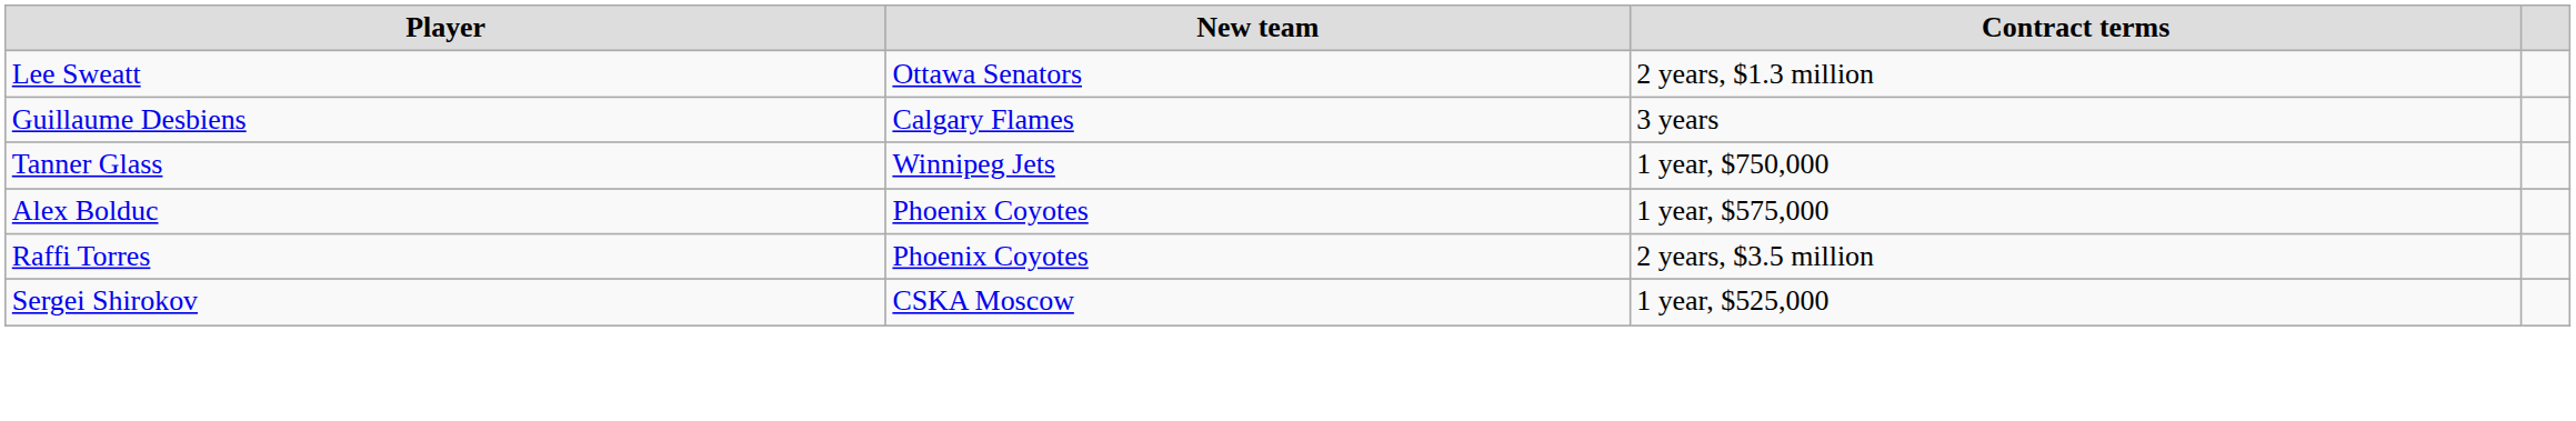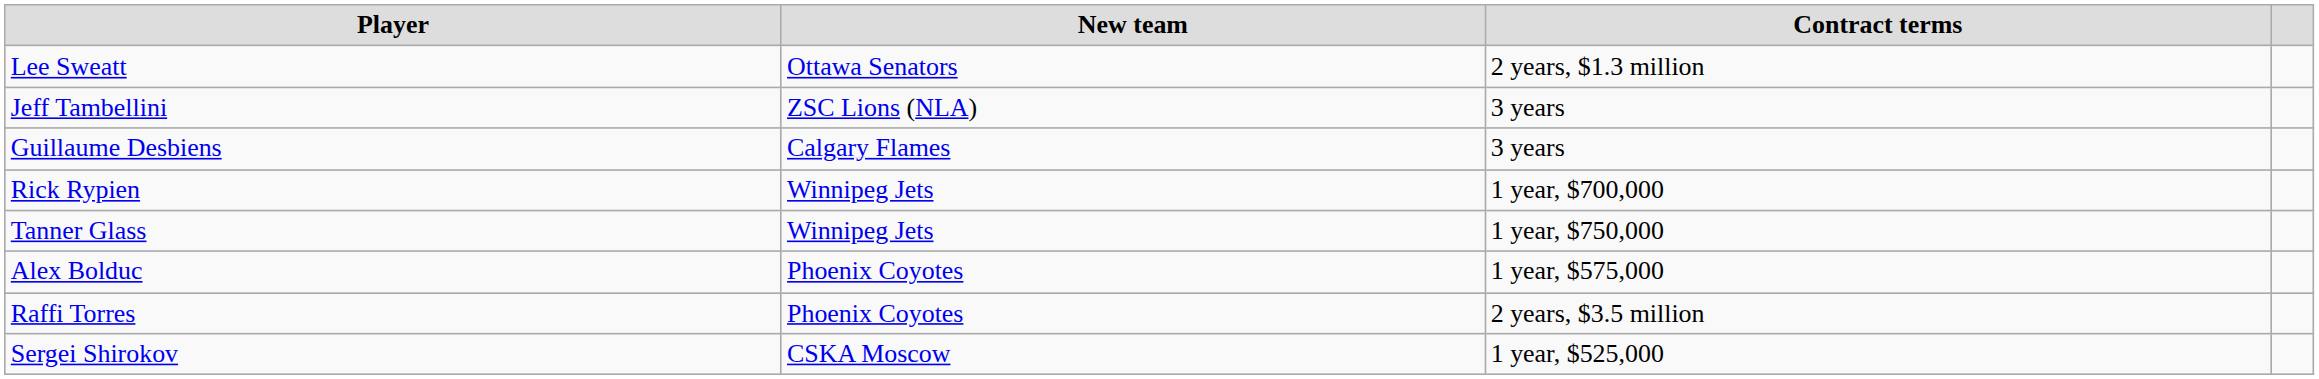 <table class="wikitable" style="width:90%;">
 <tr style="text-align:center; background:#ddd;">
 <td><strong>Player</strong></td>
 <td><strong>New team</strong></td>
 <td><strong>Contract terms</strong></td>
 <td></td>
 </tr>
 <tr>
 <td><a href='#'>Lee Sweatt</a></td>
 <td><a href='#'>Ottawa Senators</a></td>
 <td>2 years, $1.3 million</td>
 <td align=center></td>
 </tr>
 <tr>
+<td><a href='#'>Jeff Tambellini</a></td>
+<td><a href='#'>ZSC Lions</a> (<a href='#'>NLA</a>)</td>
+<td>3 years</td>
+<td align=center></td>
+</tr>
+<tr>
 <td><a href='#'>Guillaume Desbiens</a></td>
 <td><a href='#'>Calgary Flames</a></td>
 <td>3 years</td>
+<td align=center></td>
+</tr>
+<tr>
+<td><a href='#'>Rick Rypien</a></td>
+<td><a href='#'>Winnipeg Jets</a></td>
+<td>1 year, $700,000</td>
 <td align=center></td>
 </tr>
 <tr>
 <td><a href='#'>Tanner Glass</a></td>
 <td><a href='#'>Winnipeg Jets</a></td>
 <td>1 year, $750,000</td>
 <td align=center></td>
 </tr>
 <tr>
 <td><a href='#'>Alex Bolduc</a></td>
 <td><a href='#'>Phoenix Coyotes</a></td>
 <td>1 year, $575,000</td>
 <td align=center></td>
 </tr>
 <tr>
 <td><a href='#'>Raffi Torres</a></td>
 <td><a href='#'>Phoenix Coyotes</a></td>
 <td>2 years, $3.5 million</td>
 <td align=center></td>
 </tr>
 <tr>
 <td><a href='#'>Sergei Shirokov</a></td>
 <td><a href='#'>CSKA Moscow</a></td>
 <td>1 year, $525,000</td>
 <td align=center></td>
 </tr>
 </table>
